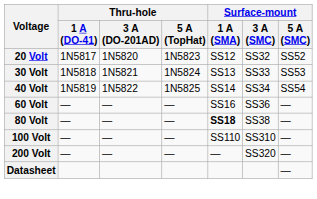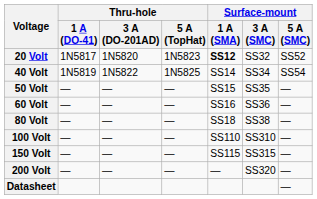 <table class="wikitable" border="1">
 <tr>
 <th rowspan="2">Voltage</th>
 <th colspan="3">Thru-hole</th>
 <th colspan="3"><a href='#'>Surface-mount</a></th>
 </tr>
 <tr>
 <th>1 <a href='#'>A</a><br>(<a href='#'>DO-41</a>)</th>
 <th>3 A<br>(DO-201AD)</th>
 <th>5 A<br>(TopHat)</th>
 <th>1 A<br>(<a href='#'>SMA</a>)</th>
 <th>3 A<br>(<a href='#'>SMC</a>)</th>
 <th>5 A<br>(<a href='#'>SMC</a>)</th>
 </tr>
 <tr>
 <th>20 <a href='#'>Volt</a></th>
 <td>1N5817</td>
 <td>1N5820</td>
 <td>1N5823</td>
-<td>SS12</td>
+<td><strong>SS12</strong></td>
 <td>SS32</td>
 <td>SS52</td>
-</tr>
-<tr>
-<th>30 Volt</th>
-<td>1N5818</td>
-<td>1N5821</td>
-<td>1N5824</td>
-<td>SS13</td>
-<td>SS33</td>
-<td>SS53</td>
 </tr>
 <tr>
 <th>40 Volt</th>
 <td>1N5819</td>
 <td>1N5822</td>
 <td>1N5825</td>
 <td>SS14</td>
 <td>SS34</td>
 <td>SS54</td>
+</tr>
+<tr>
+<th>50 Volt</th>
+<td>—</td>
+<td>—</td>
+<td>—</td>
+<td>SS15</td>
+<td>SS35</td>
+<td>—</td>
 </tr>
 <tr>
 <th>60 Volt</th>
 <td>—</td>
 <td>—</td>
 <td>—</td>
 <td>SS16</td>
 <td>SS36</td>
 <td>—</td>
 </tr>
 <tr>
 <th>80 Volt</th>
 <td>—</td>
 <td>—</td>
 <td>—</td>
-<td><strong>SS18</strong></td>
+<td>SS18</td>
 <td>SS38</td>
 <td>—</td>
 </tr>
 <tr>
 <th>100 Volt</th>
 <td>—</td>
 <td>—</td>
 <td>—</td>
 <td>SS110</td>
 <td>SS310</td>
+<td>—</td>
+</tr>
+<tr>
+<th>150 Volt</th>
+<td>—</td>
+<td>—</td>
+<td>—</td>
+<td>SS115</td>
+<td>SS315</td>
 <td>—</td>
 </tr>
 <tr>
 <th>200 Volt</th>
 <td>—</td>
 <td>—</td>
 <td>—</td>
 <td>—</td>
 <td>SS320</td>
 <td>—</td>
 </tr>
 <tr>
 <th>Datasheet</th>
 <td></td>
 <td></td>
 <td></td>
 <td></td>
 <td></td>
 <td>—</td>
 </tr>
 </table>
